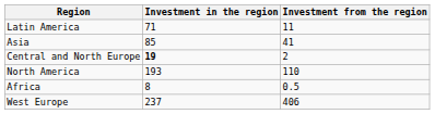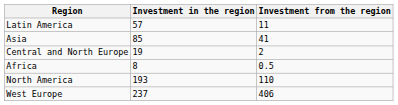 <table class="wikitable">
 <tr>
 <th>Region</th>
 <th>Investment in the region</th>
 <th>Investment from the region</th>
 </tr>
 <tr>
 <td>Latin America</td>
-<td>71</td>
+<td>57</td>
 <td>11</td>
 </tr>
 <tr>
 <td>Asia</td>
 <td>85</td>
 <td>41</td>
 </tr>
 <tr>
 <td>Central and North Europe</td>
-<td><strong>19</strong></td>
+<td>19</td>
 <td>2</td>
+</tr>
+<tr>
+<td>Africa</td>
+<td>8</td>
+<td>0.5</td>
 </tr>
 <tr>
 <td>North America</td>
 <td>193</td>
 <td>110</td>
 </tr>
 <tr>
-<td>Africa</td>
-<td>8</td>
-<td>0.5</td>
-</tr>
-<tr>
 <td>West Europe</td>
 <td>237</td>
 <td>406</td>
 </tr>
 </table>
